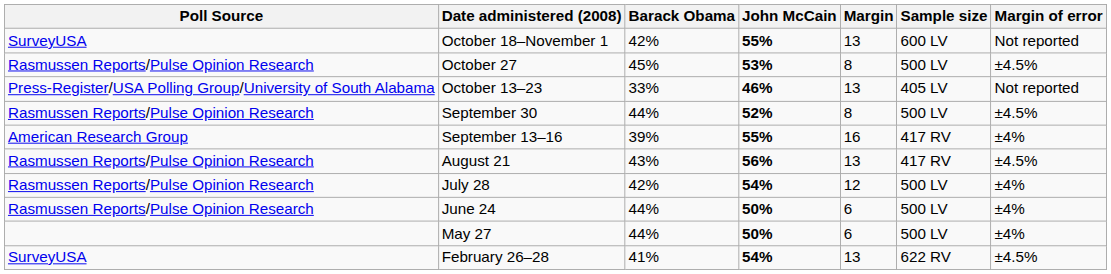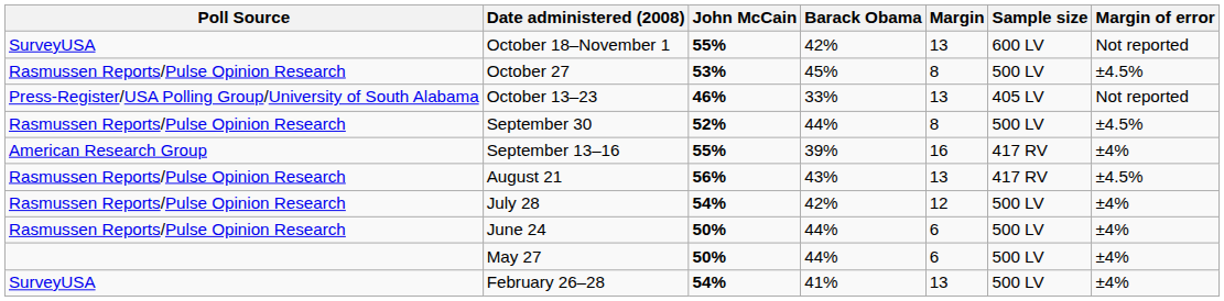 <table class="wikitable collapsible">
 <tr>
 <th>Poll Source</th>
 <th>Date administered (2008)</th>
+<th>John McCain</th>
 <th>Barack Obama</th>
-<th>John McCain</th>
 <th>Margin</th>
 <th>Sample size</th>
 <th>Margin of error</th>
 </tr>
 <tr>
 <td><a href='#'>SurveyUSA</a></td>
 <td>October 18–November 1</td>
+<td><strong>55%</strong></td>
 <td>42%</td>
-<td><strong>55%</strong></td>
 <td>13</td>
 <td>600 LV</td>
 <td>Not reported</td>
 </tr>
 <tr>
 <td><a href='#'>Rasmussen Reports</a>/<a href='#'>Pulse Opinion Research</a></td>
 <td>October 27</td>
+<td><strong>53%</strong></td>
 <td>45%</td>
-<td><strong>53%</strong></td>
 <td>8</td>
 <td>500 LV</td>
 <td>±4.5%</td>
 </tr>
 <tr>
 <td><a href='#'>Press-Register</a>/<a href='#'>USA Polling Group</a>/<a href='#'>University of South Alabama</a></td>
 <td>October 13–23</td>
+<td><strong>46%</strong></td>
 <td>33%</td>
-<td><strong>46%</strong></td>
 <td>13</td>
 <td>405 LV</td>
 <td>Not reported</td>
 </tr>
 <tr>
 <td><a href='#'>Rasmussen Reports</a>/<a href='#'>Pulse Opinion Research</a></td>
 <td>September 30</td>
+<td><strong>52%</strong></td>
 <td>44%</td>
-<td><strong>52%</strong></td>
 <td>8</td>
 <td>500 LV</td>
 <td>±4.5%</td>
 </tr>
 <tr>
 <td><a href='#'>American Research Group</a></td>
 <td>September 13–16</td>
+<td><strong>55%</strong></td>
 <td>39%</td>
-<td><strong>55%</strong></td>
 <td>16</td>
 <td>417 RV</td>
 <td>±4%</td>
 </tr>
 <tr>
 <td><a href='#'>Rasmussen Reports</a>/<a href='#'>Pulse Opinion Research</a></td>
 <td>August 21</td>
+<td><strong>56%</strong></td>
 <td>43%</td>
-<td><strong>56%</strong></td>
 <td>13</td>
 <td>417 RV</td>
 <td>±4.5%</td>
 </tr>
 <tr>
 <td><a href='#'>Rasmussen Reports</a>/<a href='#'>Pulse Opinion Research</a></td>
 <td>July 28</td>
+<td><strong>54%</strong></td>
 <td>42%</td>
-<td><strong>54%</strong></td>
 <td>12</td>
 <td>500 LV</td>
 <td>±4%</td>
 </tr>
 <tr>
 <td><a href='#'>Rasmussen Reports</a>/<a href='#'>Pulse Opinion Research</a></td>
 <td>June 24</td>
+<td><strong>50%</strong></td>
 <td>44%</td>
-<td><strong>50%</strong></td>
 <td>6</td>
 <td>500 LV</td>
 <td>±4%</td>
 </tr>
 <tr>
 <td></td>
 <td>May 27</td>
+<td><strong>50%</strong></td>
 <td>44%</td>
-<td><strong>50%</strong></td>
 <td>6</td>
 <td>500 LV</td>
 <td>±4%</td>
 </tr>
 <tr>
 <td><a href='#'>SurveyUSA</a></td>
 <td>February 26–28</td>
+<td><strong>54%</strong></td>
 <td>41%</td>
-<td><strong>54%</strong></td>
 <td>13</td>
-<td>622 RV</td>
-<td>±4.5%</td>
+<td>500 LV</td>
+<td>±4%</td>
 </tr>
 </table>
